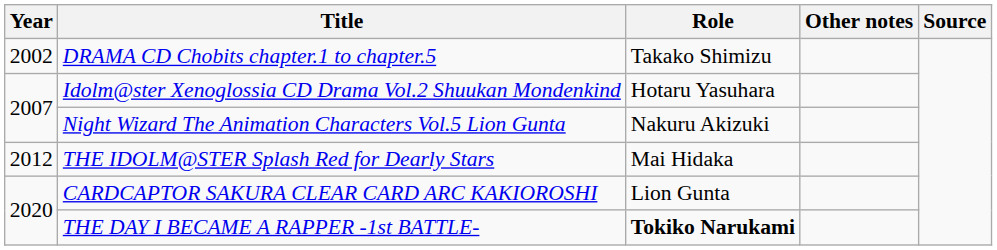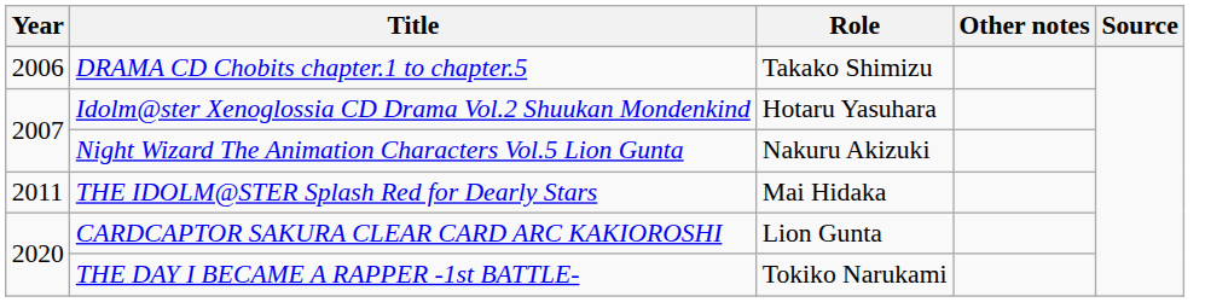 <table class="wikitable">
 <tr>
 <th>Year</th>
 <th>Title</th>
 <th>Role</th>
 <th>Other notes</th>
 <th>Source</th>
 </tr>
 <tr>
-<td>2002</td>
+<td>2006</td>
 <td><a href='#'><em>DRAMA CD Chobits chapter.1 to chapter.5</em></a></td>
 <td>Takako Shimizu</td>
 <td></td>
 <td rowspan="6"></td>
 </tr>
 <tr>
 <td rowspan="2">2007</td>
 <td><em><a href='#'>Idolm@ster Xenoglossia CD Drama Vol.2 Shuukan Mondenkind</a></em></td>
 <td>Hotaru Yasuhara</td>
 <td></td>
 </tr>
 <tr>
 <td><a href='#'><em>Night Wizard The Animation Characters Vol.5 Lion Gunta</em></a></td>
 <td>Nakuru Akizuki</td>
 <td></td>
 </tr>
 <tr>
-<td>2012</td>
+<td>2011</td>
 <td><em><a href='#'>THE IDOLM@STER Splash Red for Dearly Stars</a></em></td>
 <td>Mai Hidaka</td>
 <td></td>
 </tr>
 <tr>
 <td rowspan="2">2020</td>
 <td><a href='#'><em>CARDCAPTOR SAKURA CLEAR CARD ARC KAKIOROSHI</em></a></td>
 <td>Lion Gunta</td>
 <td></td>
 </tr>
 <tr>
 <td><a href='#'><em>THE DAY I BECAME A RAPPER -1st BATTLE-</em></a></td>
-<td><strong>Tokiko Narukami</strong></td>
+<td>Tokiko Narukami</td>
 </tr>
 </table>
